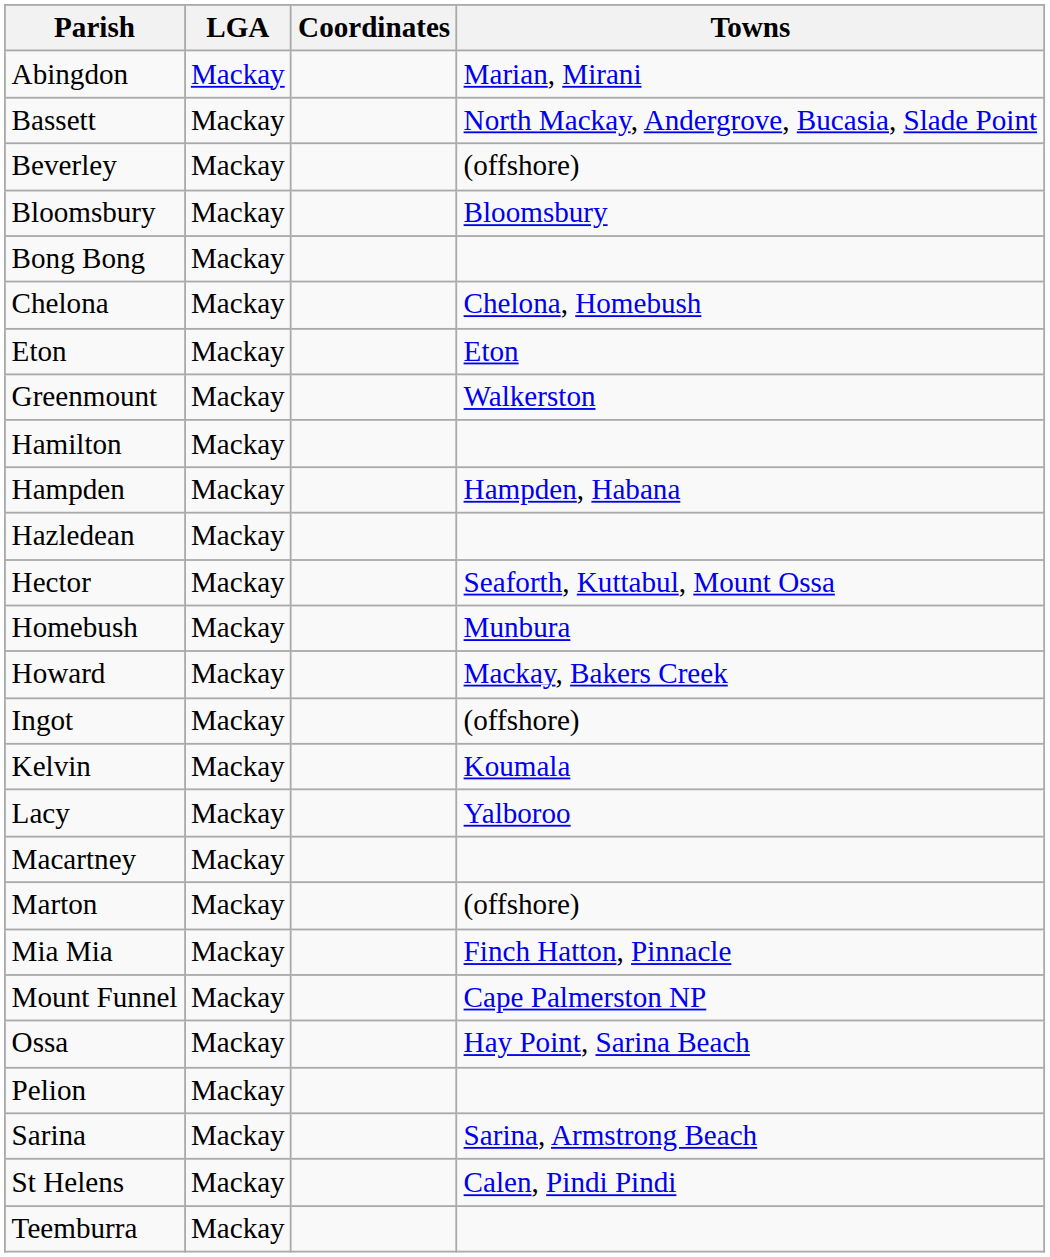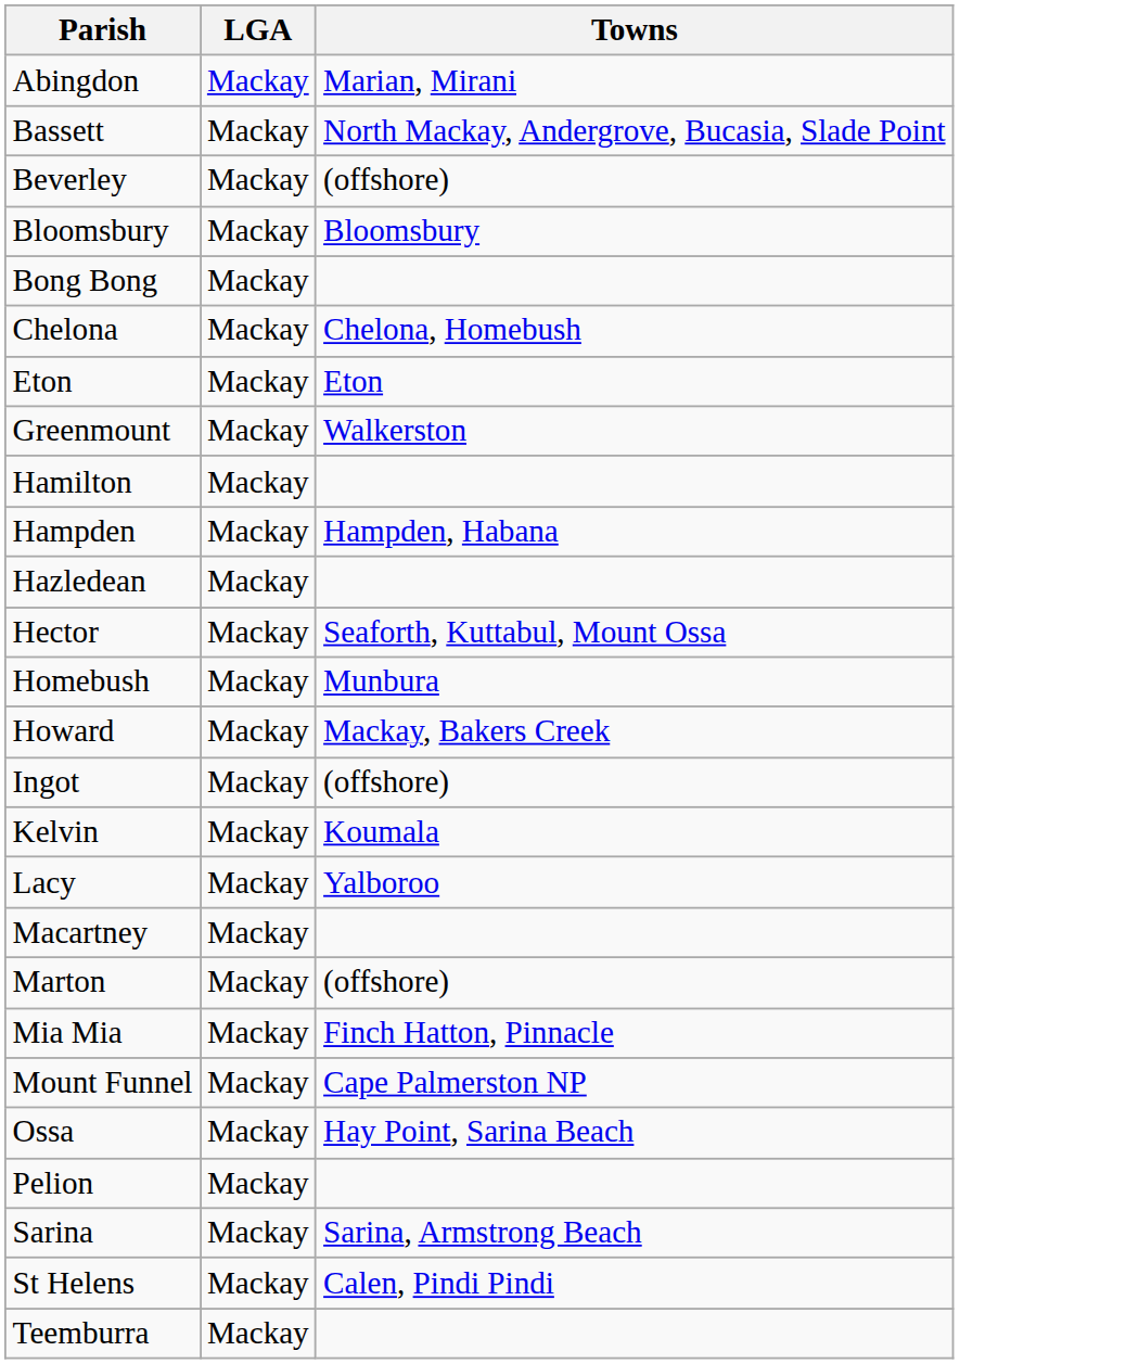 <table class="wikitable sortable">
 <tr>
 <th>Parish</th>
 <th>LGA</th>
-<th>Coordinates</th>
 <th>Towns</th>
 </tr>
 <tr>
 <td>Abingdon</td>
 <td><a href='#'>Mackay</a></td>
-<td></td>
 <td><a href='#'>Marian</a>, <a href='#'>Mirani</a></td>
 </tr>
 <tr>
 <td>Bassett</td>
 <td>Mackay</td>
-<td></td>
 <td><a href='#'>North Mackay</a>, <a href='#'>Andergrove</a>, <a href='#'>Bucasia</a>, <a href='#'>Slade Point</a></td>
 </tr>
 <tr>
 <td>Beverley</td>
 <td>Mackay</td>
-<td></td>
 <td>(offshore)</td>
 </tr>
 <tr>
 <td>Bloomsbury</td>
 <td>Mackay</td>
-<td></td>
 <td><a href='#'>Bloomsbury</a></td>
 </tr>
 <tr>
 <td>Bong Bong</td>
 <td>Mackay</td>
 <td></td>
-<td></td>
 </tr>
 <tr>
 <td>Chelona</td>
 <td>Mackay</td>
-<td></td>
 <td><a href='#'>Chelona</a>, <a href='#'>Homebush</a></td>
 </tr>
 <tr>
 <td>Eton</td>
 <td>Mackay</td>
-<td></td>
 <td><a href='#'>Eton</a></td>
 </tr>
 <tr>
 <td>Greenmount</td>
 <td>Mackay</td>
-<td></td>
 <td><a href='#'>Walkerston</a></td>
 </tr>
 <tr>
 <td>Hamilton</td>
 <td>Mackay</td>
 <td></td>
-<td></td>
 </tr>
 <tr>
 <td>Hampden</td>
 <td>Mackay</td>
-<td></td>
 <td><a href='#'>Hampden</a>, <a href='#'>Habana</a></td>
 </tr>
 <tr>
 <td>Hazledean</td>
 <td>Mackay</td>
 <td></td>
-<td></td>
 </tr>
 <tr>
 <td>Hector</td>
 <td>Mackay</td>
-<td></td>
 <td><a href='#'>Seaforth</a>, <a href='#'>Kuttabul</a>, <a href='#'>Mount Ossa</a></td>
 </tr>
 <tr>
 <td>Homebush</td>
 <td>Mackay</td>
-<td></td>
 <td><a href='#'>Munbura</a></td>
 </tr>
 <tr>
 <td>Howard</td>
 <td>Mackay</td>
-<td></td>
 <td><a href='#'>Mackay</a>, <a href='#'>Bakers Creek</a></td>
 </tr>
 <tr>
 <td>Ingot</td>
 <td>Mackay</td>
-<td></td>
 <td>(offshore)</td>
 </tr>
 <tr>
 <td>Kelvin</td>
 <td>Mackay</td>
-<td></td>
 <td><a href='#'>Koumala</a></td>
 </tr>
 <tr>
 <td>Lacy</td>
 <td>Mackay</td>
-<td></td>
 <td><a href='#'>Yalboroo</a></td>
 </tr>
 <tr>
 <td>Macartney</td>
 <td>Mackay</td>
 <td></td>
-<td></td>
 </tr>
 <tr>
 <td>Marton</td>
 <td>Mackay</td>
-<td></td>
 <td>(offshore)</td>
 </tr>
 <tr>
 <td>Mia Mia</td>
 <td>Mackay</td>
-<td></td>
 <td><a href='#'>Finch Hatton</a>, <a href='#'>Pinnacle</a></td>
 </tr>
 <tr>
 <td>Mount Funnel</td>
 <td>Mackay</td>
-<td></td>
 <td><a href='#'>Cape Palmerston NP</a></td>
 </tr>
 <tr>
 <td>Ossa</td>
 <td>Mackay</td>
-<td></td>
 <td><a href='#'>Hay Point</a>, <a href='#'>Sarina Beach</a></td>
 </tr>
 <tr>
 <td>Pelion</td>
 <td>Mackay</td>
 <td></td>
-<td></td>
 </tr>
 <tr>
 <td>Sarina</td>
 <td>Mackay</td>
-<td></td>
 <td><a href='#'>Sarina</a>, <a href='#'>Armstrong Beach</a></td>
 </tr>
 <tr>
 <td>St Helens</td>
 <td>Mackay</td>
-<td></td>
 <td><a href='#'>Calen</a>, <a href='#'>Pindi Pindi</a></td>
 </tr>
 <tr>
 <td>Teemburra</td>
 <td>Mackay</td>
 <td></td>
-<td></td>
 </tr>
 </table>
